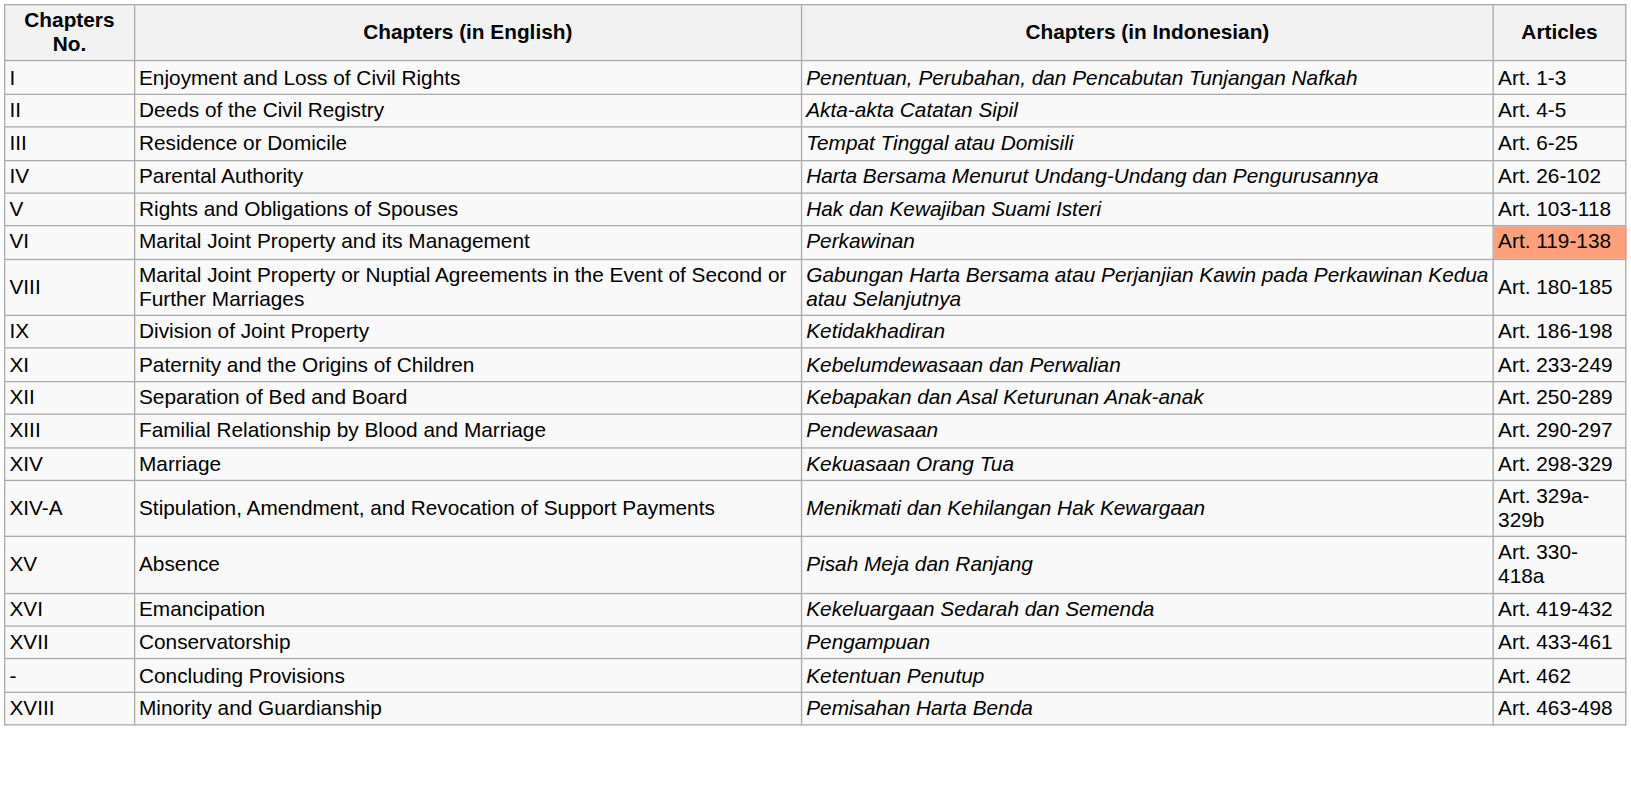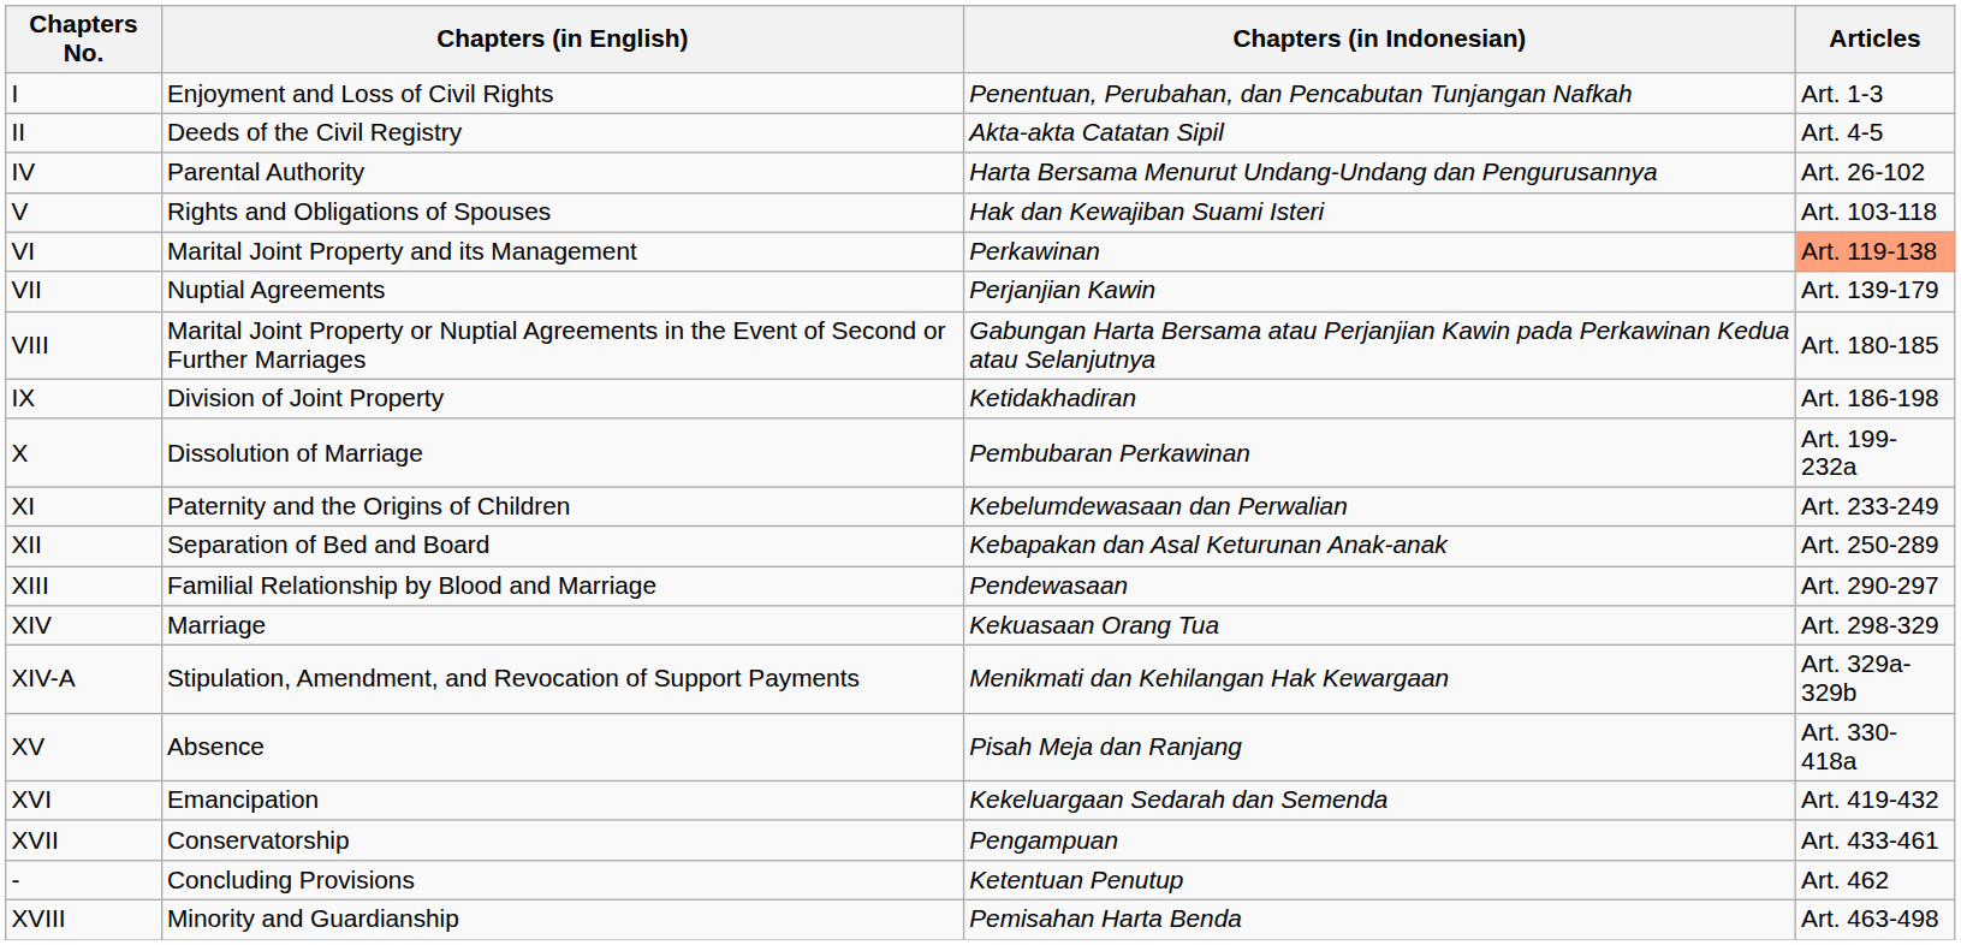 <table class="wikitable">
 <tr>
 <th>Chapters No.</th>
 <th>Chapters (in English)</th>
 <th>Chapters (in Indonesian)</th>
 <th>Articles</th>
 </tr>
 <tr>
 <td>I</td>
 <td>Enjoyment and Loss of Civil Rights</td>
 <td><em>Penentuan, Perubahan, dan Pencabutan Tunjangan Nafkah</em></td>
 <td>Art. 1-3</td>
 </tr>
 <tr>
 <td>II</td>
 <td>Deeds of the Civil Registry</td>
 <td><em>Akta-akta Catatan Sipil</em></td>
 <td>Art. 4-5</td>
 </tr>
 <tr>
-<td>III</td>
-<td>Residence or Domicile</td>
-<td><em>Tempat Tinggal atau Domisili</em></td>
-<td>Art. 6-25</td>
-</tr>
-<tr>
 <td>IV</td>
 <td>Parental Authority</td>
 <td><em>Harta Bersama Menurut Undang-Undang dan Pengurusannya</em></td>
 <td>Art. 26-102</td>
 </tr>
 <tr>
 <td>V</td>
 <td>Rights and Obligations of Spouses</td>
 <td><em>Hak dan Kewajiban Suami Isteri</em></td>
 <td>Art. 103-118</td>
 </tr>
 <tr>
 <td>VI</td>
 <td>Marital Joint Property and its Management</td>
 <td><em>Perkawinan</em></td>
 <td style="background: lightsalmon;">Art. 119-138</td>
 </tr>
 <tr>
+<td>VII</td>
+<td>Nuptial Agreements</td>
+<td><em>Perjanjian Kawin</em></td>
+<td>Art. 139-179</td>
+</tr>
+<tr>
 <td>VIII</td>
 <td>Marital Joint Property or Nuptial Agreements in the Event of Second or Further Marriages</td>
 <td><em>Gabungan Harta Bersama atau Perjanjian Kawin pada Perkawinan Kedua atau Selanjutnya</em></td>
 <td>Art. 180-185</td>
 </tr>
 <tr>
 <td>IX</td>
 <td>Division of Joint Property</td>
 <td><em>Ketidakhadiran</em></td>
 <td>Art. 186-198</td>
+</tr>
+<tr>
+<td>X</td>
+<td>Dissolution of Marriage</td>
+<td><em>Pembubaran Perkawinan</em></td>
+<td>Art. 199-232a</td>
 </tr>
 <tr>
 <td>XI</td>
 <td>Paternity and the Origins of Children</td>
 <td><em>Kebelumdewasaan dan Perwalian</em></td>
 <td>Art. 233-249</td>
 </tr>
 <tr>
 <td>XII</td>
 <td>Separation of Bed and Board</td>
 <td><em>Kebapakan dan Asal Keturunan Anak-anak</em></td>
 <td>Art. 250-289</td>
 </tr>
 <tr>
 <td>XIII</td>
 <td>Familial Relationship by Blood and Marriage</td>
 <td><em>Pendewasaan</em></td>
 <td>Art. 290-297</td>
 </tr>
 <tr>
 <td>XIV</td>
 <td>Marriage</td>
 <td><em>Kekuasaan Orang Tua</em></td>
 <td>Art. 298-329</td>
 </tr>
 <tr>
 <td>XIV-A</td>
 <td>Stipulation, Amendment, and Revocation of Support Payments</td>
 <td><em>Menikmati dan Kehilangan Hak Kewargaan</em></td>
 <td>Art. 329a-329b</td>
 </tr>
 <tr>
 <td>XV</td>
 <td>Absence</td>
 <td><em>Pisah Meja dan Ranjang</em></td>
 <td>Art. 330-418a</td>
 </tr>
 <tr>
 <td>XVI</td>
 <td>Emancipation</td>
 <td><em>Kekeluargaan Sedarah dan Semenda</em></td>
 <td>Art. 419-432</td>
 </tr>
 <tr>
 <td>XVII</td>
 <td>Conservatorship</td>
 <td><em>Pengampuan</em></td>
 <td>Art. 433-461</td>
 </tr>
 <tr>
 <td>-</td>
 <td>Concluding Provisions</td>
 <td><em>Ketentuan Penutup</em></td>
 <td>Art. 462</td>
 </tr>
 <tr>
 <td>XVIII</td>
 <td>Minority and Guardianship</td>
 <td><em>Pemisahan Harta Benda</em></td>
 <td>Art. 463-498</td>
 </tr>
 </table>
